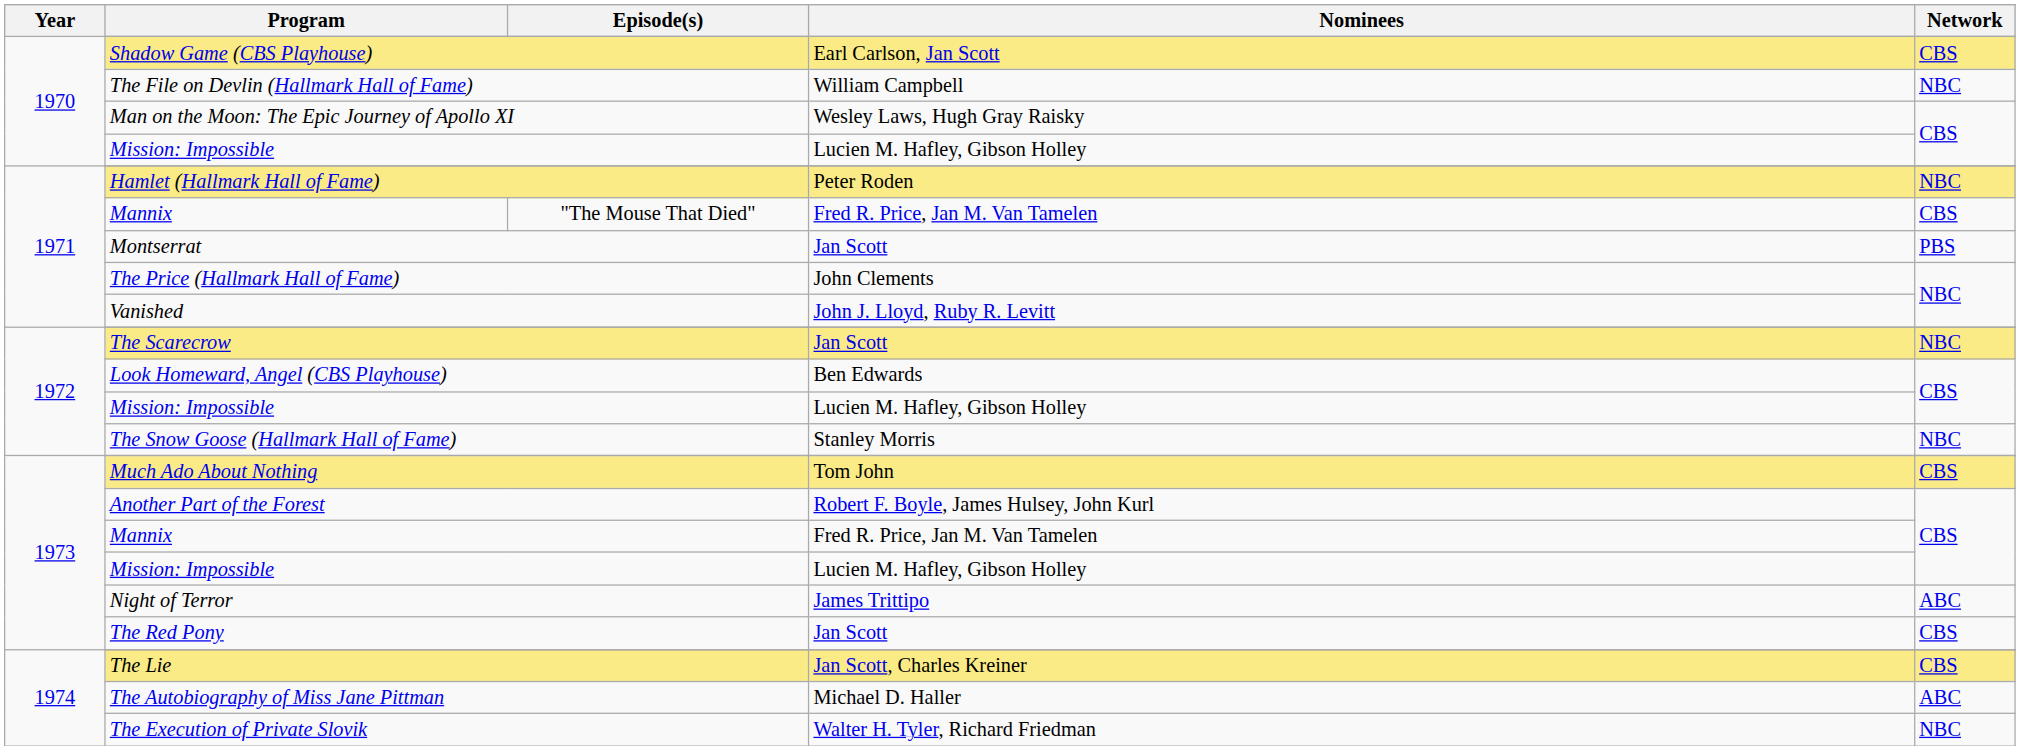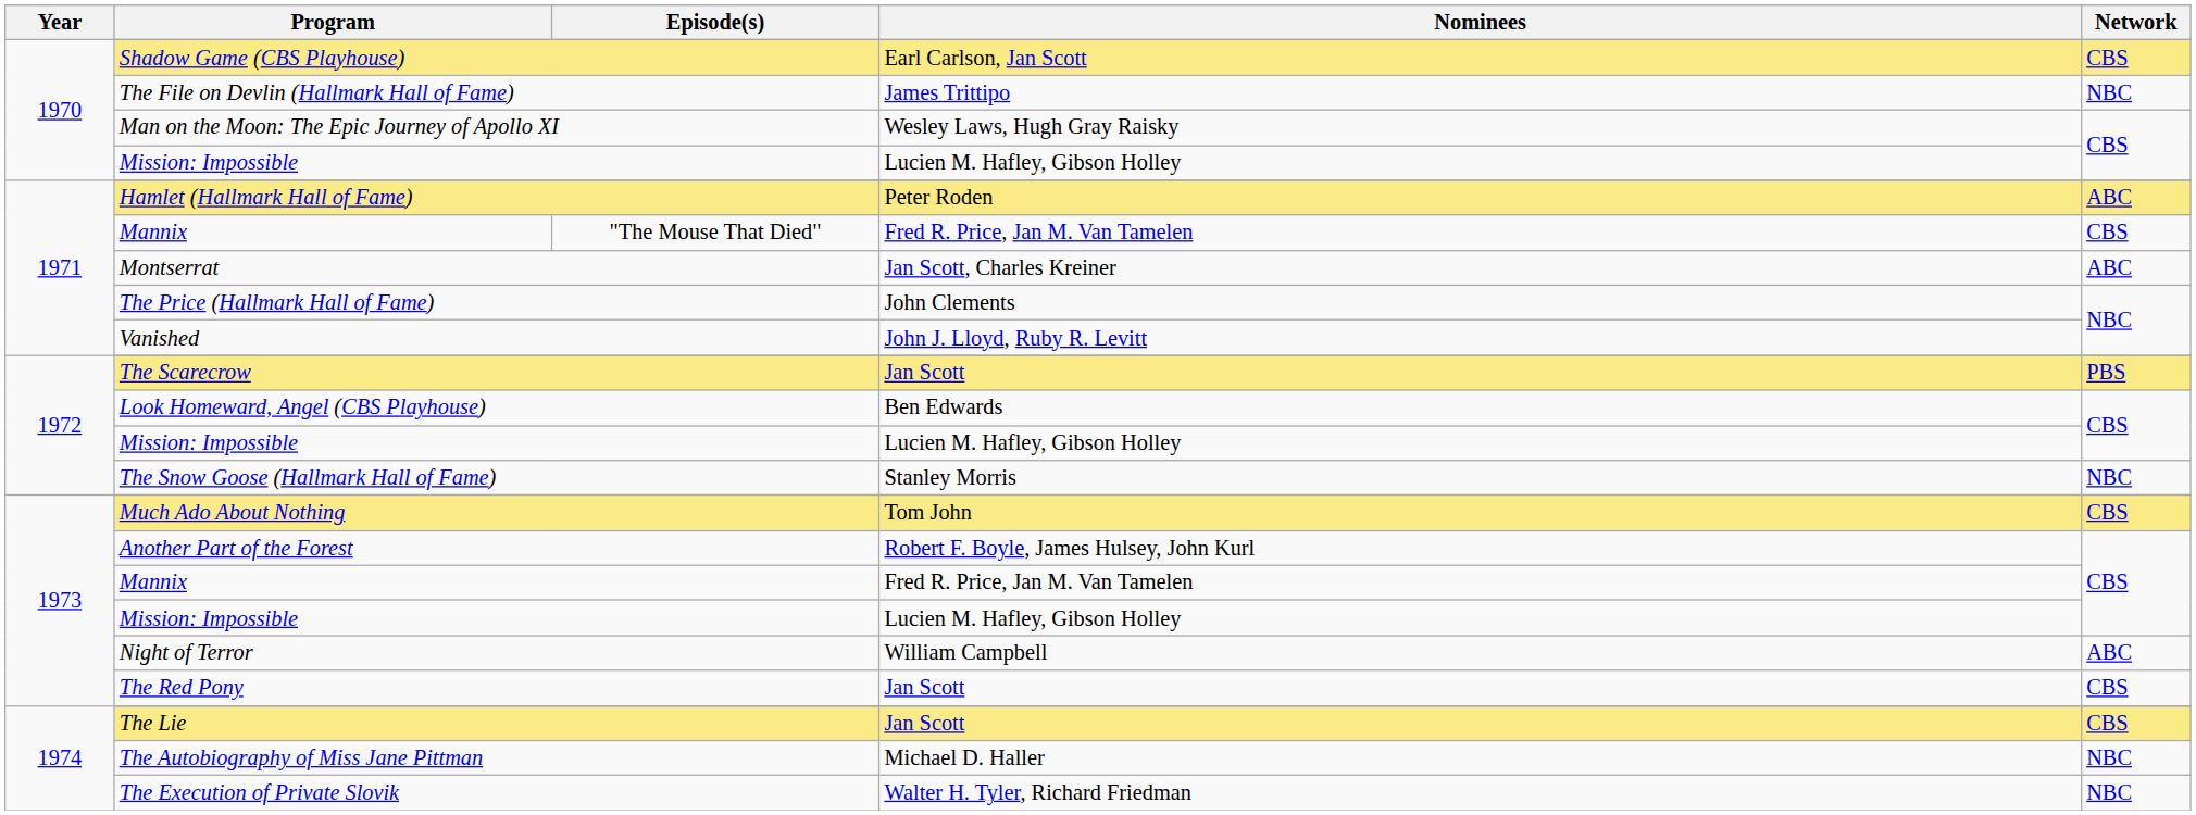 <table class="wikitable" style="width:100%">
 <tr bgcolor="#bebebe">
 <th width="5%">Year</th>
 <th width="20%">Program</th>
 <th width="15%">Episode(s)</th>
 <th width="55%">Nominees</th>
 <th width="5%">Network</th>
 </tr>
 <tr>
 <td rowspan=5 style="text-align:center"><a href='#'>1970</a><br></td>
 </tr>
 <tr style="background:#FAEB86">
 <td colspan=2><em><a href='#'>Shadow Game</a> (<a href='#'>CBS Playhouse</a>)</em></td>
 <td>Earl Carlson, <a href='#'>Jan Scott</a></td>
 <td><a href='#'>CBS</a></td>
 </tr>
 <tr>
 <td colspan=2><em>The File on Devlin (<a href='#'>Hallmark Hall of Fame</a>)</em></td>
-<td>William Campbell</td>
+<td><a href='#'>James Trittipo</a></td>
 <td><a href='#'>NBC</a></td>
 </tr>
 <tr>
 <td colspan=2><em>Man on the Moon: The Epic Journey of Apollo XI</em></td>
 <td>Wesley Laws, Hugh Gray Raisky</td>
 <td rowspan=2><a href='#'>CBS</a></td>
 </tr>
 <tr>
 <td colspan=2><em><a href='#'>Mission: Impossible</a></em></td>
 <td>Lucien M. Hafley, Gibson Holley</td>
 </tr>
 <tr>
 <td rowspan=6 style="text-align:center"><a href='#'>1971</a><br></td>
 </tr>
 <tr style="background:#FAEB86">
 <td colspan=2><em><a href='#'>Hamlet</a> (<a href='#'>Hallmark Hall of Fame</a>)</em></td>
 <td>Peter Roden</td>
-<td><a href='#'>NBC</a></td>
+<td><a href='#'>ABC</a></td>
 </tr>
 <tr>
 <td><em><a href='#'>Mannix</a></em></td>
 <td align=center>"The Mouse That Died"</td>
 <td><a href='#'>Fred R. Price</a>, <a href='#'>Jan M. Van Tamelen</a></td>
 <td><a href='#'>CBS</a></td>
 </tr>
 <tr>
 <td colspan=2><em>Montserrat</em></td>
-<td><a href='#'>Jan Scott</a></td>
-<td><a href='#'>PBS</a></td>
+<td><a href='#'>Jan Scott</a>, Charles Kreiner</td>
+<td><a href='#'>ABC</a></td>
 </tr>
 <tr>
 <td colspan=2><em><a href='#'>The Price</a> (<a href='#'>Hallmark Hall of Fame</a>)</em></td>
 <td>John Clements</td>
 <td rowspan=2><a href='#'>NBC</a></td>
 </tr>
 <tr>
 <td colspan=2><em>Vanished</em></td>
 <td><a href='#'>John J. Lloyd</a>, <a href='#'>Ruby R. Levitt</a></td>
 </tr>
 <tr>
 <td rowspan=5 style="text-align:center"><a href='#'>1972</a><br></td>
 </tr>
 <tr style="background:#FAEB86">
 <td colspan=2><em><a href='#'>The Scarecrow</a></em></td>
 <td><a href='#'>Jan Scott</a></td>
-<td><a href='#'>NBC</a></td>
+<td><a href='#'>PBS</a></td>
 </tr>
 <tr>
 <td colspan=2><em><a href='#'>Look Homeward, Angel</a> (<a href='#'>CBS Playhouse</a>)</em></td>
 <td>Ben Edwards</td>
 <td rowspan=2><a href='#'>CBS</a></td>
 </tr>
 <tr>
 <td colspan=2><em><a href='#'>Mission: Impossible</a></em></td>
 <td>Lucien M. Hafley, Gibson Holley</td>
 </tr>
 <tr>
 <td colspan=2><em><a href='#'>The Snow Goose</a> (<a href='#'>Hallmark Hall of Fame</a>)</em></td>
 <td>Stanley Morris</td>
 <td><a href='#'>NBC</a></td>
 </tr>
 <tr>
 <td rowspan=7 style="text-align:center"><a href='#'>1973</a><br></td>
 </tr>
 <tr style="background:#FAEB86">
 <td colspan=2><em><a href='#'>Much Ado About Nothing</a></em></td>
 <td>Tom John</td>
 <td><a href='#'>CBS</a></td>
 </tr>
 <tr>
 <td colspan=2><em><a href='#'>Another Part of the Forest</a></em></td>
 <td><a href='#'>Robert F. Boyle</a>, James Hulsey, John Kurl</td>
 <td rowspan=3><a href='#'>CBS</a></td>
 </tr>
 <tr>
 <td colspan=2><em><a href='#'>Mannix</a></em></td>
 <td>Fred R. Price, Jan M. Van Tamelen</td>
 </tr>
 <tr>
 <td colspan=2><em><a href='#'>Mission: Impossible</a></em></td>
 <td>Lucien M. Hafley, Gibson Holley</td>
 </tr>
 <tr>
 <td colspan=2><em>Night of Terror</em></td>
-<td><a href='#'>James Trittipo</a></td>
+<td>William Campbell</td>
 <td><a href='#'>ABC</a></td>
 </tr>
 <tr>
 <td colspan=2><em><a href='#'>The Red Pony</a></em></td>
 <td><a href='#'>Jan Scott</a></td>
 <td><a href='#'>CBS</a></td>
 </tr>
 <tr>
 <td rowspan=4 style="text-align:center"><a href='#'>1974</a><br></td>
 </tr>
 <tr style="background:#FAEB86">
 <td colspan=2><em>The Lie</em></td>
-<td><a href='#'>Jan Scott</a>, Charles Kreiner</td>
+<td><a href='#'>Jan Scott</a></td>
 <td><a href='#'>CBS</a></td>
 </tr>
 <tr>
 <td colspan=2><em><a href='#'>The Autobiography of Miss Jane Pittman</a></em></td>
 <td>Michael D. Haller</td>
-<td><a href='#'>ABC</a></td>
+<td><a href='#'>NBC</a></td>
 </tr>
 <tr>
 <td colspan=2><em><a href='#'>The Execution of Private Slovik</a></em></td>
 <td><a href='#'>Walter H. Tyler</a>, Richard Friedman</td>
 <td><a href='#'>NBC</a></td>
 </tr>
 <tr>
 </tr>
 </table>
